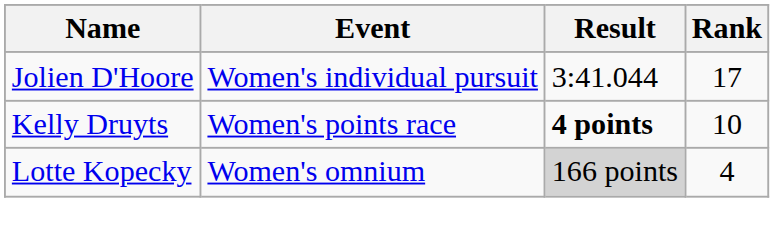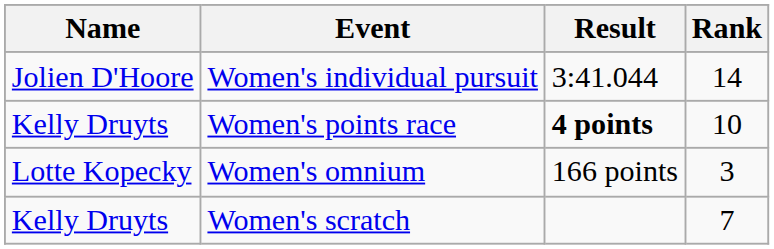 <table class="wikitable sortable">
 <tr>
 <th>Name</th>
 <th>Event</th>
 <th>Result</th>
 <th>Rank</th>
 </tr>
 <tr>
 <td><a href='#'>Jolien D'Hoore</a></td>
 <td><a href='#'>Women's individual pursuit</a></td>
 <td>3:41.044</td>
-<td align=center>17</td>
+<td align=center>14</td>
 </tr>
 <tr>
 <td><a href='#'>Kelly Druyts</a></td>
 <td><a href='#'>Women's points race</a></td>
 <td><strong>4 points</strong></td>
 <td align=center>10</td>
 </tr>
 <tr>
 <td><a href='#'>Lotte Kopecky</a></td>
 <td><a href='#'>Women's omnium</a></td>
-<td style="background: lightgrey;">166 points</td>
-<td align=center>4</td>
+<td>166 points</td>
+<td align=center>3</td>
+</tr>
+<tr>
+<td><a href='#'>Kelly Druyts</a></td>
+<td><a href='#'>Women's scratch</a></td>
+<td></td>
+<td align=center>7</td>
 </tr>
 </table>
